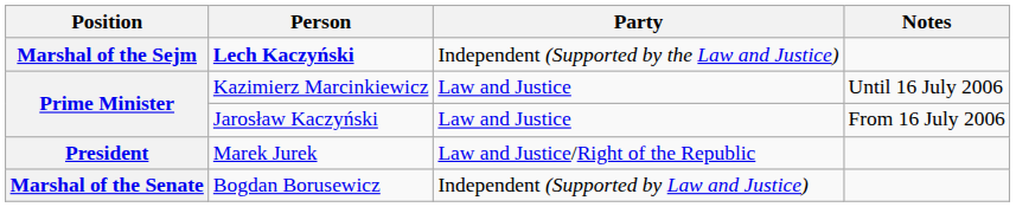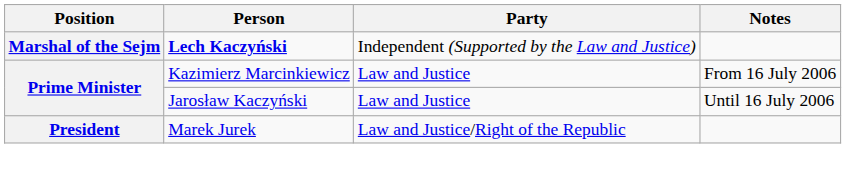 <table class="wikitable">
 <tr>
 <th>Position</th>
 <th>Person</th>
 <th>Party</th>
 <th>Notes</th>
 </tr>
 <tr>
 <th><a href='#'>Marshal of the Sejm</a></th>
 <td><strong><a href='#'>Lech Kaczyński</a></strong></td>
 <td>Independent <em>(Supported by the <a href='#'>Law and Justice</a>)</em></td>
 <td></td>
 </tr>
 <tr>
 <th rowspan=2><a href='#'>Prime Minister</a></th>
 <td><a href='#'>Kazimierz Marcinkiewicz</a></td>
 <td><a href='#'>Law and Justice</a></td>
-<td>Until 16 July 2006</td>
+<td>From 16 July 2006</td>
 </tr>
 <tr>
 <td><a href='#'>Jarosław Kaczyński</a></td>
 <td><a href='#'>Law and Justice</a></td>
-<td>From 16 July 2006</td>
+<td>Until 16 July 2006</td>
 </tr>
 <tr>
 <th><a href='#'>President</a></th>
 <td><a href='#'>Marek Jurek</a></td>
 <td><a href='#'>Law and Justice</a>/<a href='#'>Right of the Republic</a></td>
 <td></td>
 </tr>
-<tr>
-<th><a href='#'>Marshal of the Senate</a></th>
-<td><a href='#'>Bogdan Borusewicz</a></td>
-<td>Independent <em>(Supported by <a href='#'>Law and Justice</a>)</em></td>
-<td></td>
-</tr>
 </table>
